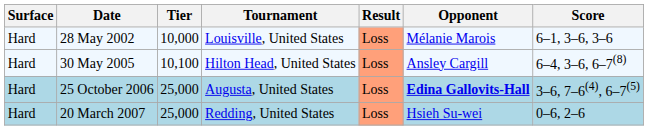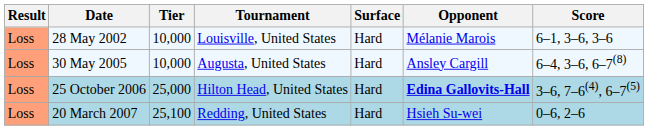 <table class="sortable wikitable" style="font-size:97%;">
 <tr>
-<th>Surface</th>
+<th>Result</th>
 <th>Date</th>
 <th>Tier</th>
 <th>Tournament</th>
-<th>Result</th>
+<th>Surface</th>
 <th>Opponent</th>
 <th class="unsortable">Score</th>
 </tr>
 <tr style="background:#f0f8ff;">
-<td>Hard</td>
+<td bgcolor="FFA07A">Loss</td>
 <td>28 May 2002</td>
 <td>10,000</td>
 <td><a href='#'>Louisville</a>, United States</td>
-<td bgcolor="FFA07A">Loss</td>
+<td>Hard</td>
 <td> <a href='#'>Mélanie Marois</a></td>
 <td>6–1, 3–6, 3–6</td>
 </tr>
 <tr style="background:#f0f8ff;">
+<td bgcolor="FFA07A">Loss</td>
+<td>30 May 2005</td>
+<td>10,000</td>
+<td><a href='#'>Augusta</a>, United States</td>
 <td>Hard</td>
-<td>30 May 2005</td>
-<td>10,100</td>
-<td><a href='#'>Hilton Head</a>, United States</td>
-<td bgcolor="FFA07A">Loss</td>
 <td> <a href='#'>Ansley Cargill</a></td>
 <td>6–4, 3–6, 6–7<sup>(8)</sup></td>
 </tr>
 <tr style="background:lightblue;">
-<td>Hard</td>
+<td bgcolor="FFA07A">Loss</td>
 <td>25 October 2006</td>
 <td>25,000</td>
-<td><a href='#'>Augusta</a>, United States</td>
-<td bgcolor="FFA07A">Loss</td>
+<td><a href='#'>Hilton Head</a>, United States</td>
+<td>Hard</td>
 <td><strong> <a href='#'>Edina Gallovits-Hall</a></strong></td>
 <td>3–6, 7–6<sup>(4)</sup>, 6–7<sup>(5)</sup></td>
 </tr>
 <tr style="background:lightblue;">
+<td bgcolor="FFA07A">Loss</td>
+<td>20 March 2007</td>
+<td>25,100</td>
+<td><a href='#'>Redding</a>, United States</td>
 <td>Hard</td>
-<td>20 March 2007</td>
-<td>25,000</td>
-<td><a href='#'>Redding</a>, United States</td>
-<td bgcolor="FFA07A">Loss</td>
 <td> <a href='#'>Hsieh Su-wei</a></td>
 <td>0–6, 2–6</td>
 </tr>
 </table>
